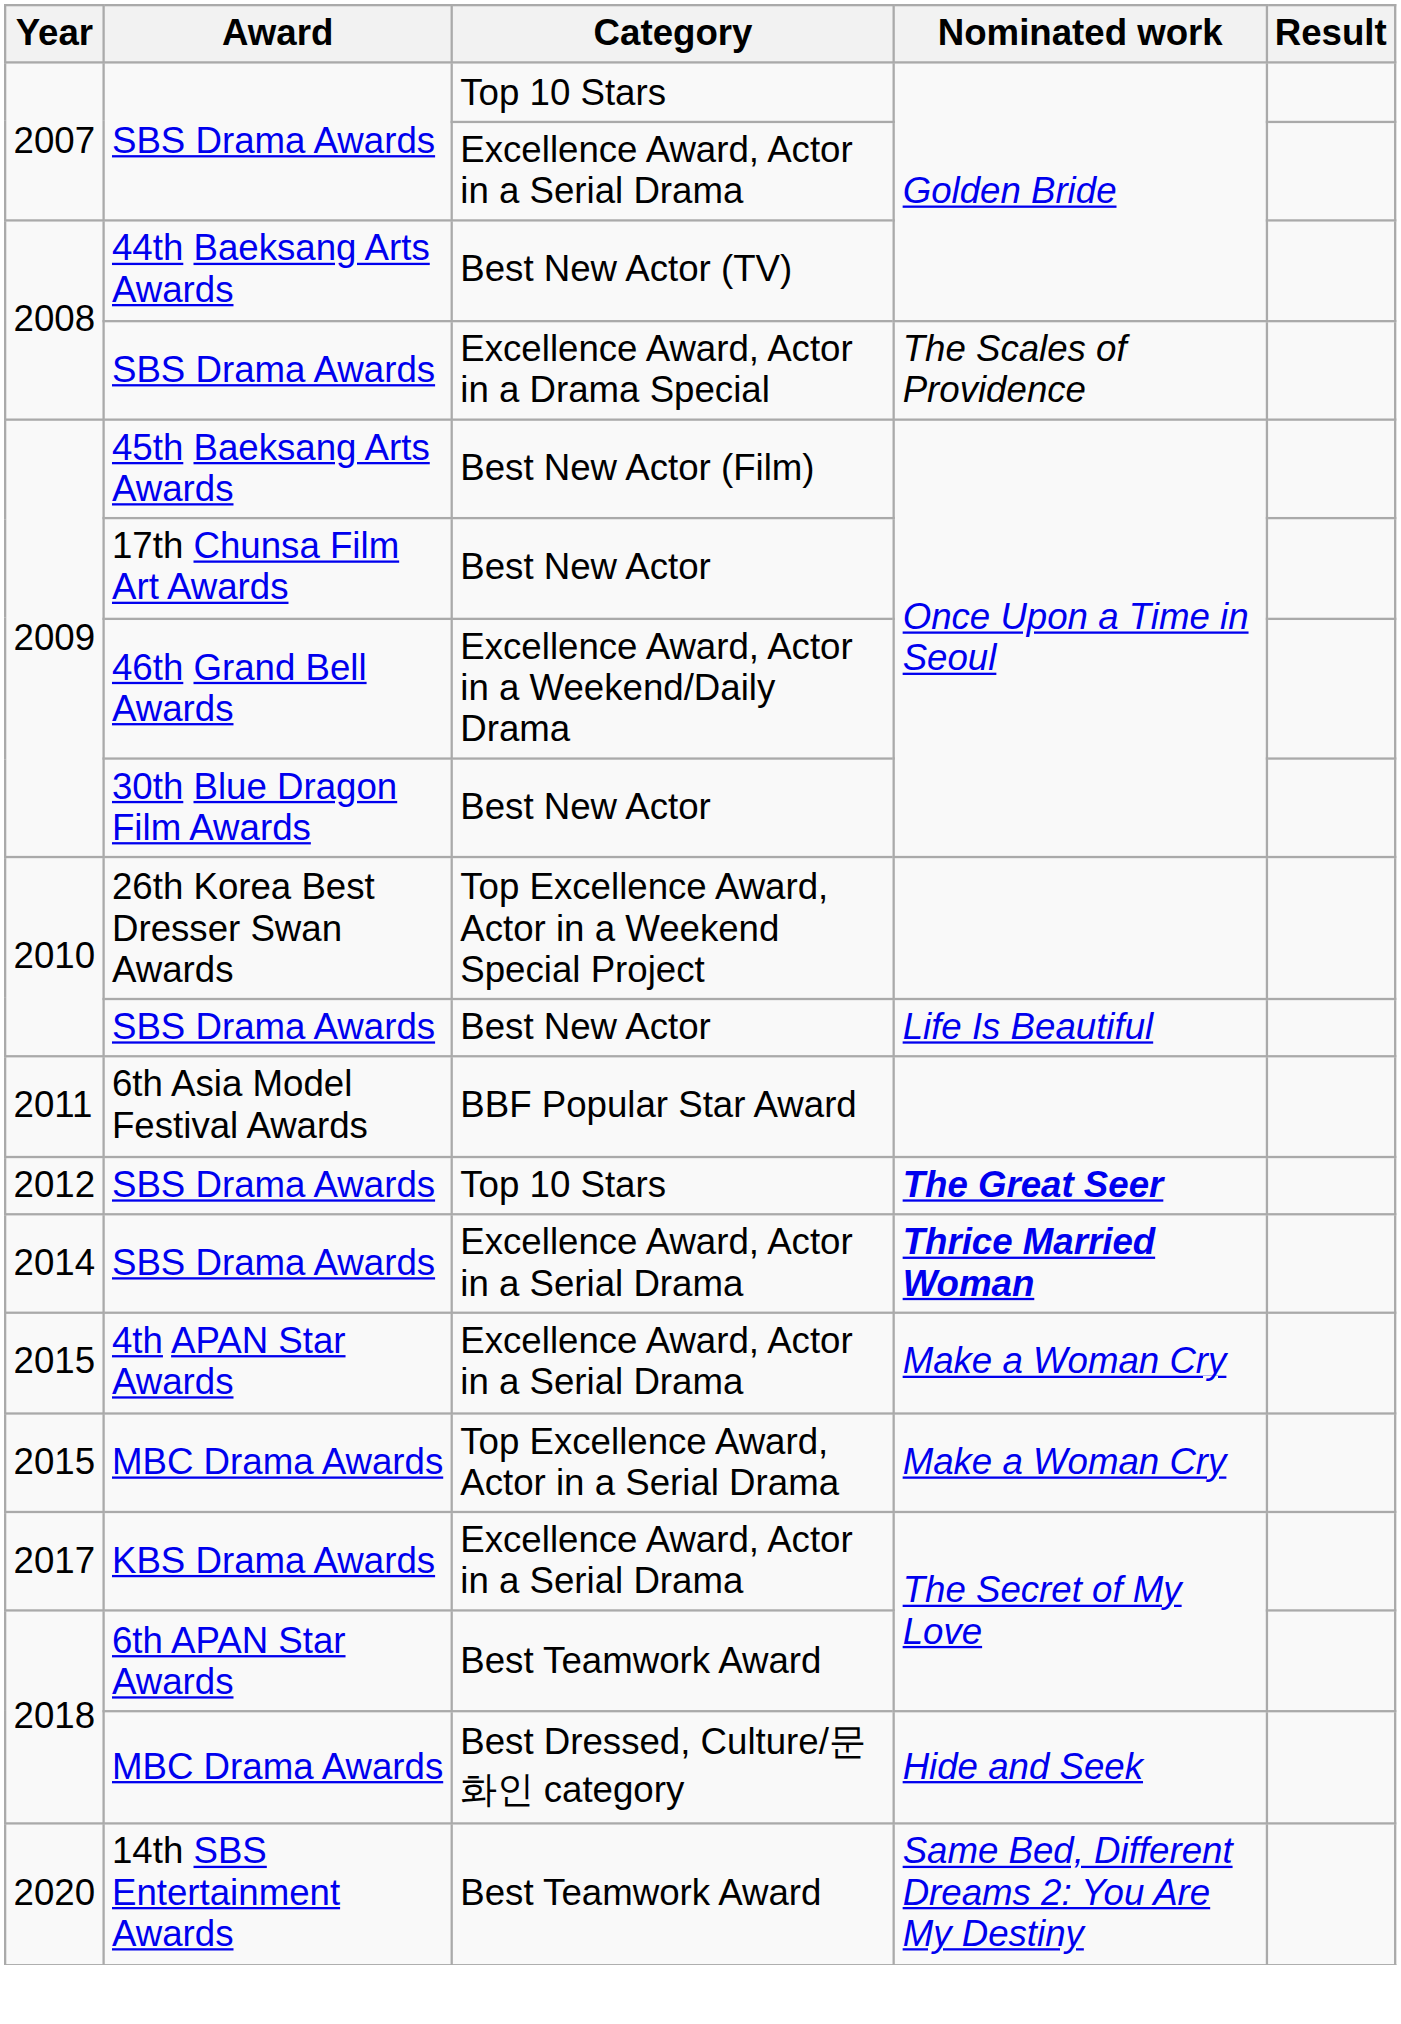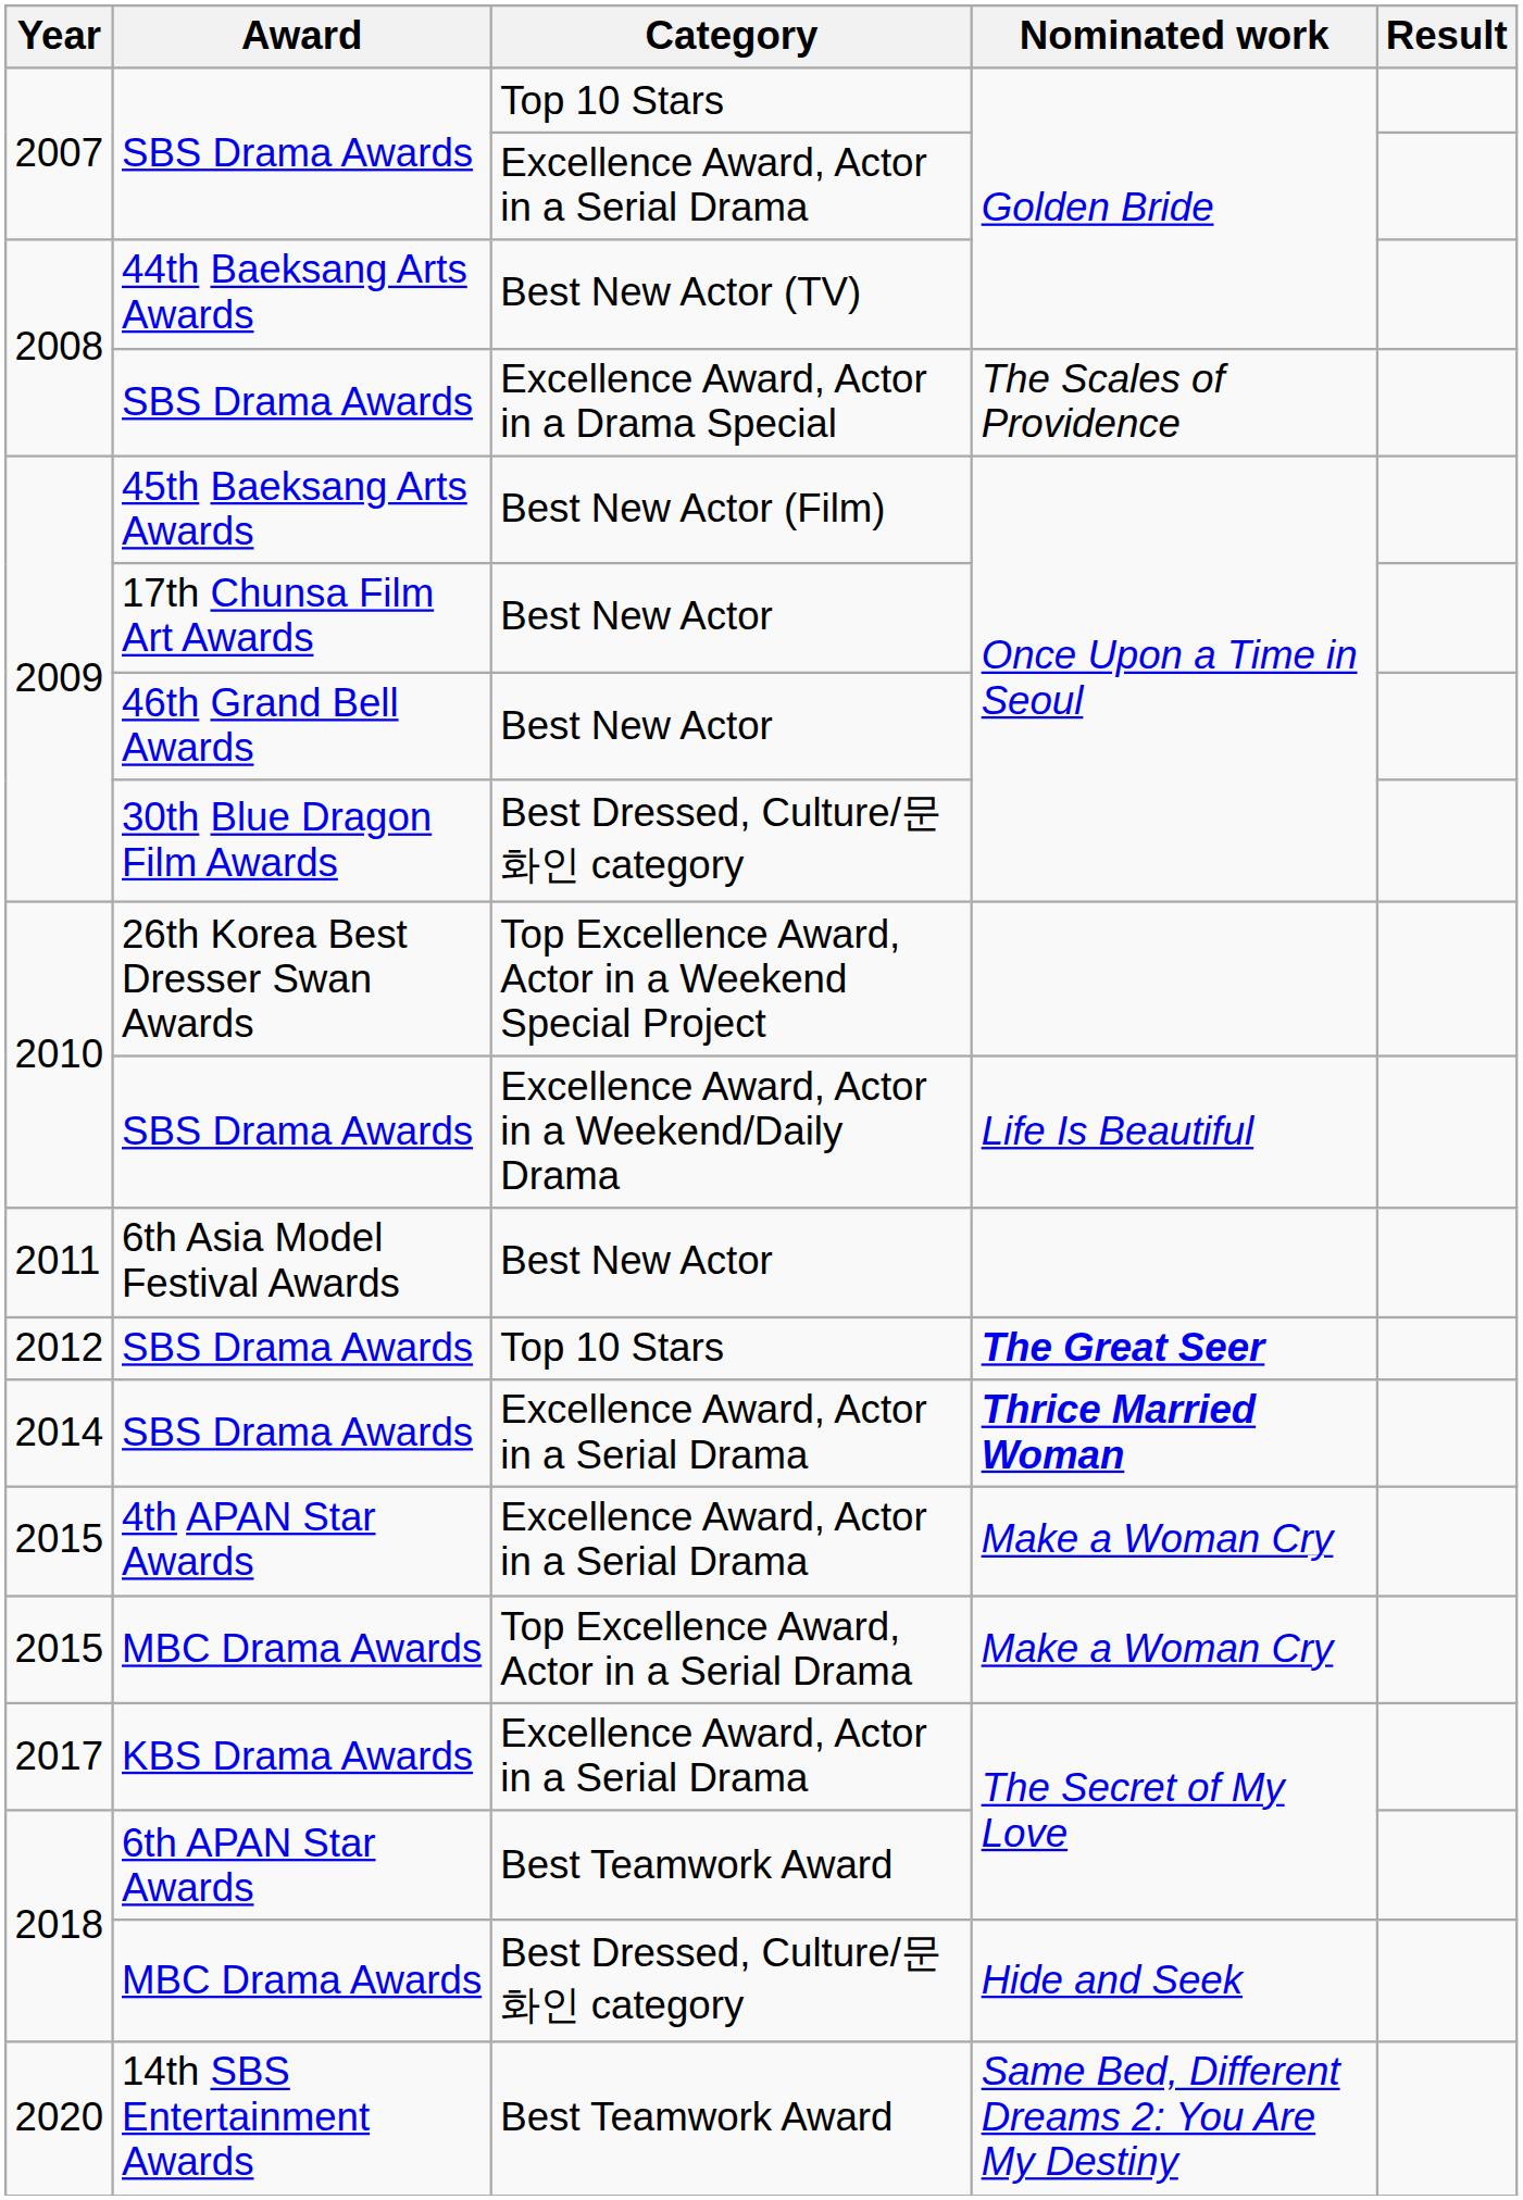 <table class="wikitable">
 <tr>
 <th>Year</th>
 <th>Award</th>
 <th>Category</th>
 <th>Nominated work</th>
 <th>Result</th>
 </tr>
 <tr>
 <td rowspan=2>2007</td>
 <td rowspan=2><a href='#'>SBS Drama Awards</a></td>
 <td>Top 10 Stars</td>
 <td rowspan=3><em><a href='#'>Golden Bride</a></em></td>
 <td></td>
 </tr>
 <tr>
 <td>Excellence Award, Actor in a Serial Drama</td>
 <td></td>
 </tr>
 <tr>
 <td rowspan=2>2008</td>
 <td><a href='#'>44th</a> <a href='#'>Baeksang Arts Awards</a></td>
 <td>Best New Actor (TV)</td>
 <td></td>
 </tr>
 <tr>
 <td><a href='#'>SBS Drama Awards</a></td>
 <td>Excellence Award, Actor in a Drama Special</td>
 <td><em>The Scales of Providence</em></td>
 <td></td>
 </tr>
 <tr>
 <td rowspan=4>2009</td>
 <td><a href='#'>45th</a> <a href='#'>Baeksang Arts Awards</a></td>
 <td>Best New Actor (Film)</td>
 <td rowspan=4><em><a href='#'>Once Upon a Time in Seoul</a></em></td>
 <td></td>
 </tr>
 <tr>
 <td>17th <a href='#'>Chunsa Film Art Awards</a></td>
 <td>Best New Actor</td>
 <td></td>
 </tr>
 <tr>
 <td><a href='#'>46th</a> <a href='#'>Grand Bell Awards</a></td>
-<td>Excellence Award, Actor in a Weekend/Daily Drama</td>
+<td>Best New Actor</td>
 <td></td>
 </tr>
 <tr>
 <td><a href='#'>30th</a> <a href='#'>Blue Dragon Film Awards</a></td>
-<td>Best New Actor</td>
+<td>Best Dressed, Culture/문화인 category</td>
 <td></td>
 </tr>
 <tr>
 <td rowspan=2>2010</td>
 <td>26th Korea Best Dresser Swan Awards</td>
 <td>Top Excellence Award, Actor in a Weekend Special Project</td>
 <td></td>
 <td></td>
 </tr>
 <tr>
 <td><a href='#'>SBS Drama Awards</a></td>
-<td>Best New Actor</td>
+<td>Excellence Award, Actor in a Weekend/Daily Drama</td>
 <td><em><a href='#'>Life Is Beautiful</a></em></td>
 <td></td>
 </tr>
 <tr>
 <td>2011</td>
 <td>6th Asia Model Festival Awards</td>
-<td>BBF Popular Star Award</td>
+<td>Best New Actor</td>
 <td></td>
 <td></td>
 </tr>
 <tr>
 <td>2012</td>
 <td><a href='#'>SBS Drama Awards</a></td>
 <td>Top 10 Stars</td>
 <td><strong><em><a href='#'>The Great Seer</a></em></strong></td>
 <td></td>
 </tr>
 <tr>
 <td>2014</td>
 <td><a href='#'>SBS Drama Awards</a></td>
 <td>Excellence Award, Actor in a Serial Drama</td>
 <td><strong><em><a href='#'>Thrice Married Woman</a></em></strong></td>
 <td></td>
 </tr>
 <tr>
 <td>2015</td>
 <td><a href='#'>4th</a> <a href='#'>APAN Star Awards</a></td>
 <td>Excellence Award, Actor in a Serial Drama</td>
 <td><em><a href='#'>Make a Woman Cry</a></em></td>
 <td></td>
 </tr>
 <tr>
 <td>2015</td>
 <td><a href='#'>MBC Drama Awards</a></td>
 <td>Top Excellence Award, Actor in a Serial Drama</td>
 <td><em><a href='#'>Make a Woman Cry</a></em></td>
 <td></td>
 </tr>
 <tr>
 <td>2017</td>
 <td><a href='#'>KBS Drama Awards</a></td>
 <td>Excellence Award, Actor in a Serial Drama</td>
 <td rowspan=2><em><a href='#'>The Secret of My Love</a></em></td>
 <td></td>
 </tr>
 <tr>
 <td rowspan=2>2018</td>
 <td><a href='#'>6th APAN Star Awards</a></td>
 <td>Best Teamwork Award</td>
 <td></td>
 </tr>
 <tr>
 <td><a href='#'>MBC Drama Awards</a></td>
 <td>Best Dressed, Culture/문화인 category</td>
 <td><em><a href='#'>Hide and Seek</a></em></td>
 <td></td>
 </tr>
 <tr>
 <td>2020</td>
 <td>14th <a href='#'>SBS Entertainment Awards</a></td>
 <td>Best Teamwork Award</td>
 <td><em><a href='#'>Same Bed, Different Dreams 2: You Are My Destiny</a></em></td>
 <td></td>
 </tr>
 <tr>
 </tr>
 </table>
